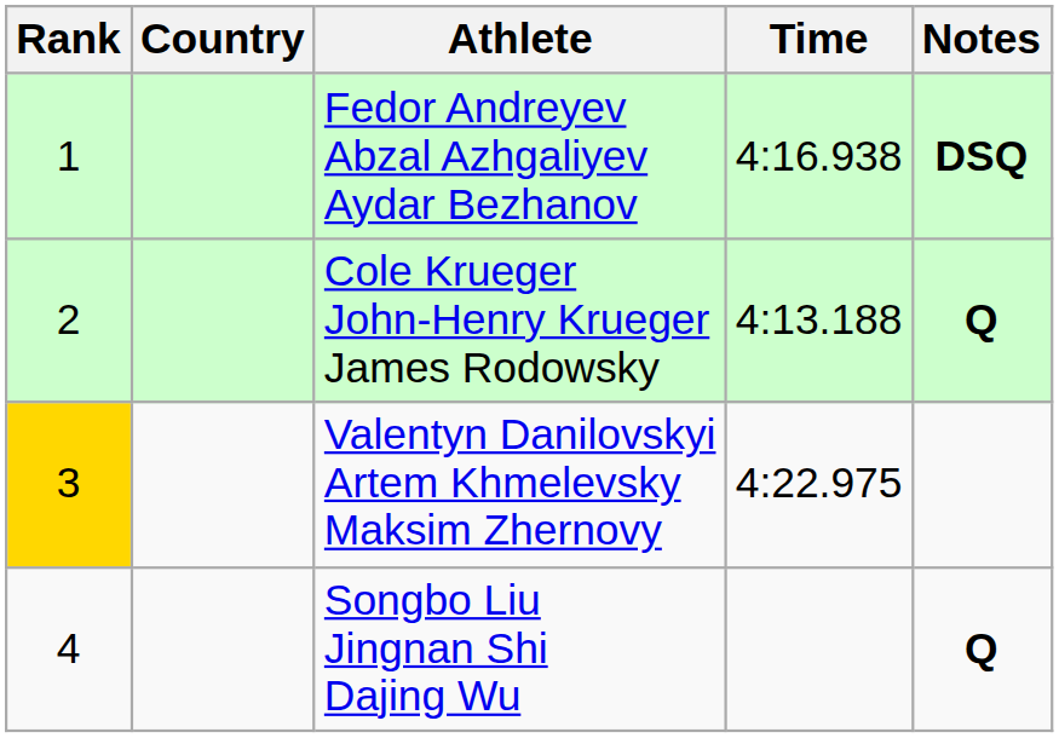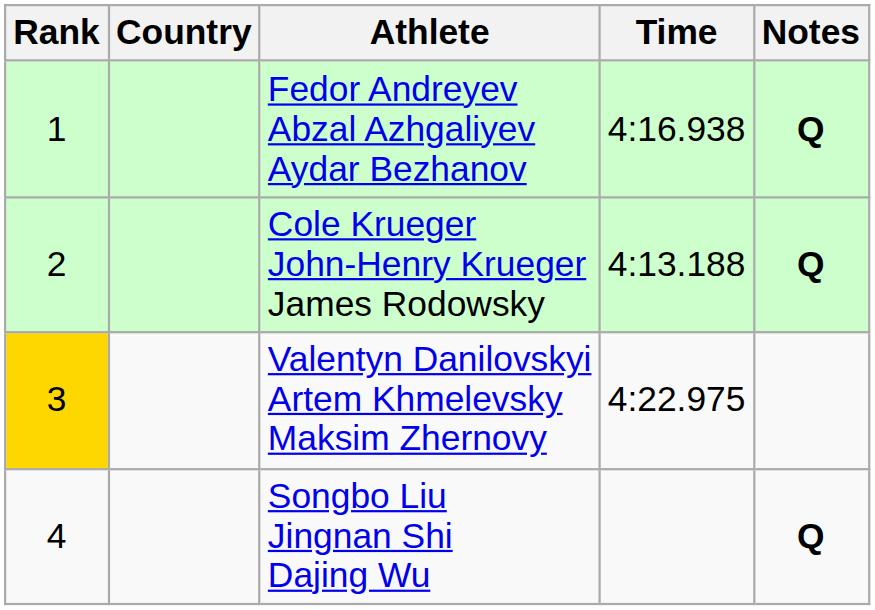 <table class="wikitable sortable" style="text-align:center">
 <tr>
 <th>Rank</th>
 <th>Country</th>
 <th>Athlete</th>
 <th>Time</th>
 <th>Notes</th>
 </tr>
 <tr style="background:#cfc;">
 <td>1</td>
 <td align=left></td>
 <td align=left><a href='#'>Fedor Andreyev</a> <br> <a href='#'>Abzal Azhgaliyev</a> <br> <a href='#'>Aydar Bezhanov</a></td>
 <td>4:16.938</td>
-<td><strong>DSQ</strong></td>
+<td><strong>Q</strong></td>
 </tr>
 <tr style="background:#cfc;">
 <td>2</td>
 <td align=left></td>
 <td align=left><a href='#'>Cole Krueger</a> <br> <a href='#'>John-Henry Krueger</a> <br> James Rodowsky</td>
 <td>4:13.188</td>
 <td><strong>Q</strong></td>
 </tr>
 <tr>
 <td style="background: gold;">3</td>
 <td align=left></td>
 <td align=left><a href='#'>Valentyn Danilovskyi</a> <br> <a href='#'>Artem Khmelevsky</a> <br> <a href='#'>Maksim Zhernovy</a></td>
 <td>4:22.975</td>
 <td></td>
 </tr>
 <tr>
 <td>4</td>
 <td align=left></td>
 <td align=left><a href='#'>Songbo Liu</a> <br> <a href='#'>Jingnan Shi</a> <br> <a href='#'>Dajing Wu</a></td>
 <td></td>
 <td><strong>Q</strong></td>
 </tr>
 </table>
